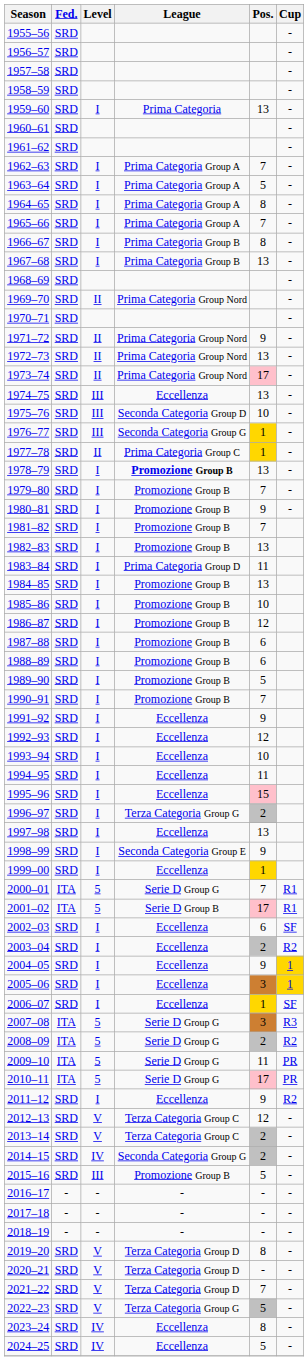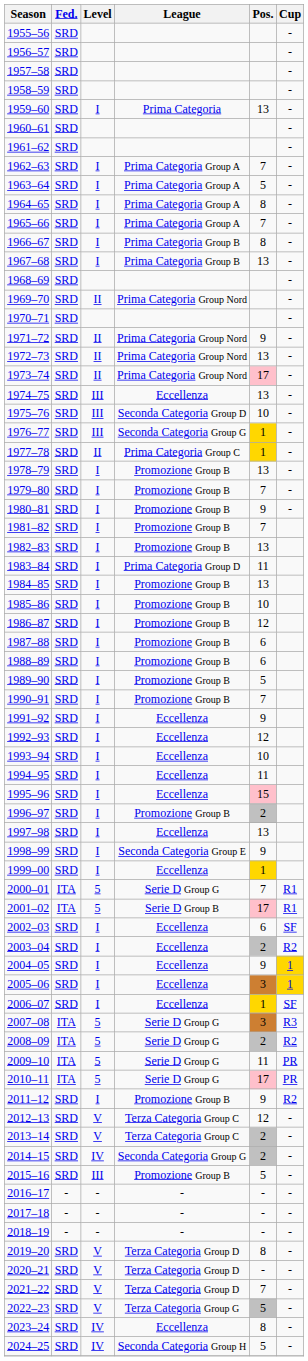 <table class="wikitable collapsible collapsed" style=text-align:center>
 <tr>
 <th>Season</th>
 <th><a href='#'>Fed.</a></th>
 <th>Level</th>
 <th>League</th>
 <th>Pos.</th>
 <th>Cup</th>
 </tr>
 <tr>
 <td><a href='#'>1955–56</a></td>
 <td><a href='#'>SRD</a></td>
 <td><small></small></td>
 <td></td>
 <td></td>
 <td>-</td>
 </tr>
 <tr>
 <td><a href='#'>1956–57</a></td>
 <td><a href='#'>SRD</a></td>
 <td><small></small></td>
 <td></td>
 <td></td>
 <td>-</td>
 </tr>
 <tr>
 <td><a href='#'>1957–58</a></td>
 <td><a href='#'>SRD</a></td>
 <td><small></small></td>
 <td></td>
 <td></td>
 <td>-</td>
 </tr>
 <tr>
 <td><a href='#'>1958–59</a></td>
 <td><a href='#'>SRD</a></td>
 <td><small></small></td>
 <td></td>
 <td></td>
 <td>-</td>
 </tr>
 <tr>
 <td><a href='#'>1959–60</a></td>
 <td><a href='#'>SRD</a></td>
 <td><a href='#'>I</a></td>
 <td><a href='#'>Prima Categoria</a></td>
 <td>13</td>
 <td>-</td>
 </tr>
 <tr>
 <td><a href='#'>1960–61</a></td>
 <td><a href='#'>SRD</a></td>
 <td><small></small></td>
 <td></td>
 <td></td>
 <td>-</td>
 </tr>
 <tr>
 <td><a href='#'>1961–62</a></td>
 <td><a href='#'>SRD</a></td>
 <td><small></small></td>
 <td></td>
 <td></td>
 <td>-</td>
 </tr>
 <tr>
 <td><a href='#'>1962–63</a></td>
 <td><a href='#'>SRD</a></td>
 <td><a href='#'>I</a></td>
 <td><a href='#'>Prima Categoria</a> <small>Group A</small></td>
 <td>7</td>
 <td>-</td>
 </tr>
 <tr>
 <td><a href='#'>1963–64</a></td>
 <td><a href='#'>SRD</a></td>
 <td><a href='#'>I</a></td>
 <td><a href='#'>Prima Categoria</a> <small>Group A</small></td>
 <td>5</td>
 <td>-</td>
 </tr>
 <tr>
 <td><a href='#'>1964–65</a></td>
 <td><a href='#'>SRD</a></td>
 <td><a href='#'>I</a></td>
 <td><a href='#'>Prima Categoria</a> <small>Group A</small></td>
 <td>8</td>
 <td>-</td>
 </tr>
 <tr>
 <td><a href='#'>1965–66</a></td>
 <td><a href='#'>SRD</a></td>
 <td><a href='#'>I</a></td>
 <td><a href='#'>Prima Categoria</a> <small>Group A</small></td>
 <td>7</td>
 <td>-</td>
 </tr>
 <tr>
 <td><a href='#'>1966–67</a></td>
 <td><a href='#'>SRD</a></td>
 <td><a href='#'>I</a></td>
 <td><a href='#'>Prima Categoria</a> <small>Group B</small></td>
 <td>8</td>
 <td>-</td>
 </tr>
 <tr>
 <td><a href='#'>1967–68</a></td>
 <td><a href='#'>SRD</a></td>
 <td><a href='#'>I</a></td>
 <td><a href='#'>Prima Categoria</a> <small>Group B</small></td>
 <td>13</td>
 <td>-</td>
 </tr>
 <tr>
 <td><a href='#'>1968–69</a></td>
 <td><a href='#'>SRD</a></td>
 <td><small></small></td>
 <td></td>
 <td></td>
 <td>-</td>
 </tr>
 <tr>
 <td><a href='#'>1969–70</a></td>
 <td><a href='#'>SRD</a></td>
 <td><a href='#'>II</a></td>
 <td><a href='#'>Prima Categoria</a> <small>Group Nord</small></td>
 <td></td>
 <td>-</td>
 </tr>
 <tr>
 <td><a href='#'>1970–71</a></td>
 <td><a href='#'>SRD</a></td>
 <td><small></small></td>
 <td></td>
 <td></td>
 <td>-</td>
 </tr>
 <tr>
 <td><a href='#'>1971–72</a></td>
 <td><a href='#'>SRD</a></td>
 <td><a href='#'>II</a></td>
 <td><a href='#'>Prima Categoria</a> <small>Group Nord</small></td>
 <td>9</td>
 <td>-</td>
 </tr>
 <tr>
 <td><a href='#'>1972–73</a></td>
 <td><a href='#'>SRD</a></td>
 <td><a href='#'>II</a></td>
 <td><a href='#'>Prima Categoria</a> <small>Group Nord</small></td>
 <td>13</td>
 <td>-</td>
 </tr>
 <tr>
 <td><a href='#'>1973–74</a></td>
 <td><a href='#'>SRD</a></td>
 <td><a href='#'>II</a></td>
 <td><a href='#'>Prima Categoria</a> <small>Group Nord</small></td>
 <td bgcolor="pink">17</td>
 <td>-</td>
 </tr>
 <tr>
 <td><a href='#'>1974–75</a></td>
 <td><a href='#'>SRD</a></td>
 <td><a href='#'>III</a></td>
 <td><a href='#'>Eccellenza</a></td>
 <td>13</td>
 <td>-</td>
 </tr>
 <tr>
 <td><a href='#'>1975–76</a></td>
 <td><a href='#'>SRD</a></td>
 <td><a href='#'>III</a></td>
 <td><a href='#'>Seconda Categoria</a> <small>Group D</small></td>
 <td>10</td>
 <td>-</td>
 </tr>
 <tr>
 <td><a href='#'>1976–77</a></td>
 <td><a href='#'>SRD</a></td>
 <td><a href='#'>III</a></td>
 <td><a href='#'>Seconda Categoria</a> <small>Group G</small></td>
 <td bgcolor="gold">1</td>
 <td>-</td>
 </tr>
 <tr>
 <td><a href='#'>1977–78</a></td>
 <td><a href='#'>SRD</a></td>
 <td><a href='#'>II</a></td>
 <td><a href='#'>Prima Categoria</a> <small>Group C</small></td>
 <td bgcolor="gold">1</td>
 <td>-</td>
 </tr>
 <tr>
 <td><a href='#'>1978–79</a></td>
 <td><a href='#'>SRD</a></td>
 <td><a href='#'>I</a></td>
-<td><strong><a href='#'>Promozione</a> <small>Group B</small></strong></td>
+<td><a href='#'>Promozione</a> <small>Group B</small></td>
 <td>13</td>
 <td>-</td>
 </tr>
 <tr>
 <td><a href='#'>1979–80</a></td>
 <td><a href='#'>SRD</a></td>
 <td><a href='#'>I</a></td>
 <td><a href='#'>Promozione</a> <small>Group B</small></td>
 <td>7</td>
 <td>-</td>
 </tr>
 <tr>
 <td><a href='#'>1980–81</a></td>
 <td><a href='#'>SRD</a></td>
 <td><a href='#'>I</a></td>
 <td><a href='#'>Promozione</a> <small>Group B</small></td>
 <td>9</td>
 <td>-</td>
 </tr>
 <tr>
 <td><a href='#'>1981–82</a></td>
 <td><a href='#'>SRD</a></td>
 <td><a href='#'>I</a></td>
 <td><a href='#'>Promozione</a> <small>Group B</small></td>
 <td>7</td>
 <td></td>
 </tr>
 <tr>
 <td><a href='#'>1982–83</a></td>
 <td><a href='#'>SRD</a></td>
 <td><a href='#'>I</a></td>
 <td><a href='#'>Promozione</a> <small>Group B</small></td>
 <td>13</td>
 <td></td>
 </tr>
 <tr>
 <td><a href='#'>1983–84</a></td>
 <td><a href='#'>SRD</a></td>
 <td><a href='#'>I</a></td>
 <td><a href='#'>Prima Categoria</a> <small>Group D</small></td>
 <td>11</td>
 <td></td>
 </tr>
 <tr>
 <td><a href='#'>1984–85</a></td>
 <td><a href='#'>SRD</a></td>
 <td><a href='#'>I</a></td>
 <td><a href='#'>Promozione</a> <small>Group B</small></td>
 <td>13</td>
 <td></td>
 </tr>
 <tr>
 <td><a href='#'>1985–86</a></td>
 <td><a href='#'>SRD</a></td>
 <td><a href='#'>I</a></td>
 <td><a href='#'>Promozione</a> <small>Group B</small></td>
 <td>10</td>
 <td></td>
 </tr>
 <tr>
 <td><a href='#'>1986–87</a></td>
 <td><a href='#'>SRD</a></td>
 <td><a href='#'>I</a></td>
 <td><a href='#'>Promozione</a> <small>Group B</small></td>
 <td>12</td>
 <td></td>
 </tr>
 <tr>
 <td><a href='#'>1987–88</a></td>
 <td><a href='#'>SRD</a></td>
 <td><a href='#'>I</a></td>
 <td><a href='#'>Promozione</a> <small>Group B</small></td>
 <td>6</td>
 <td></td>
 </tr>
 <tr>
 <td><a href='#'>1988–89</a></td>
 <td><a href='#'>SRD</a></td>
 <td><a href='#'>I</a></td>
 <td><a href='#'>Promozione</a> <small>Group B</small></td>
 <td>6</td>
 <td></td>
 </tr>
 <tr>
 <td><a href='#'>1989–90</a></td>
 <td><a href='#'>SRD</a></td>
 <td><a href='#'>I</a></td>
 <td><a href='#'>Promozione</a> <small>Group B</small></td>
 <td>5</td>
 <td></td>
 </tr>
 <tr>
 <td><a href='#'>1990–91</a></td>
 <td><a href='#'>SRD</a></td>
 <td><a href='#'>I</a></td>
 <td><a href='#'>Promozione</a> <small>Group B</small></td>
 <td>7</td>
 <td></td>
 </tr>
 <tr>
 <td><a href='#'>1991–92</a></td>
 <td><a href='#'>SRD</a></td>
 <td><a href='#'>I</a></td>
 <td><a href='#'>Eccellenza</a></td>
 <td>9</td>
 <td></td>
 </tr>
 <tr>
 <td><a href='#'>1992–93</a></td>
 <td><a href='#'>SRD</a></td>
 <td><a href='#'>I</a></td>
 <td><a href='#'>Eccellenza</a></td>
 <td>12</td>
 <td></td>
 </tr>
 <tr>
 <td><a href='#'>1993–94</a></td>
 <td><a href='#'>SRD</a></td>
 <td><a href='#'>I</a></td>
 <td><a href='#'>Eccellenza</a></td>
 <td>10</td>
 <td></td>
 </tr>
 <tr>
 <td><a href='#'>1994–95</a></td>
 <td><a href='#'>SRD</a></td>
 <td><a href='#'>I</a></td>
 <td><a href='#'>Eccellenza</a></td>
 <td>11</td>
 <td></td>
 </tr>
 <tr>
 <td><a href='#'>1995–96</a></td>
 <td><a href='#'>SRD</a></td>
 <td><a href='#'>I</a></td>
 <td><a href='#'>Eccellenza</a></td>
 <td bgcolor="pink">15</td>
 <td></td>
 </tr>
 <tr>
 <td><a href='#'>1996–97</a></td>
 <td><a href='#'>SRD</a></td>
 <td><a href='#'>I</a></td>
-<td><a href='#'>Terza Categoria</a> <small>Group G</small></td>
+<td><a href='#'>Promozione</a> <small>Group B</small></td>
 <td bgcolor="silver">2</td>
 <td></td>
 </tr>
 <tr>
 <td><a href='#'>1997–98</a></td>
 <td><a href='#'>SRD</a></td>
 <td><a href='#'>I</a></td>
 <td><a href='#'>Eccellenza</a></td>
 <td>13</td>
 <td></td>
 </tr>
 <tr>
 <td><a href='#'>1998–99</a></td>
 <td><a href='#'>SRD</a></td>
 <td><a href='#'>I</a></td>
 <td><a href='#'>Seconda Categoria</a> <small>Group E</small></td>
 <td>9</td>
 <td></td>
 </tr>
 <tr>
 <td><a href='#'>1999–00</a></td>
 <td><a href='#'>SRD</a></td>
 <td><a href='#'>I</a></td>
 <td><a href='#'>Eccellenza</a></td>
 <td bgcolor="gold">1</td>
 <td></td>
 </tr>
 <tr>
 <td><a href='#'>2000–01</a></td>
 <td><a href='#'>ITA</a></td>
 <td><a href='#'>5</a></td>
 <td><a href='#'>Serie D</a> <small>Group G</small></td>
 <td>7</td>
 <td><a href='#'>R1</a></td>
 </tr>
 <tr>
 <td><a href='#'>2001–02</a></td>
 <td><a href='#'>ITA</a></td>
 <td><a href='#'>5</a></td>
 <td><a href='#'>Serie D</a> <small>Group B</small></td>
 <td bgcolor="pink">17</td>
 <td><a href='#'>R1</a></td>
 </tr>
 <tr>
 <td><a href='#'>2002–03</a></td>
 <td><a href='#'>SRD</a></td>
 <td><a href='#'>I</a></td>
 <td><a href='#'>Eccellenza</a></td>
 <td>6</td>
 <td><a href='#'>SF</a></td>
 </tr>
 <tr>
 <td><a href='#'>2003–04</a></td>
 <td><a href='#'>SRD</a></td>
 <td><a href='#'>I</a></td>
 <td><a href='#'>Eccellenza</a></td>
 <td bgcolor="silver">2</td>
 <td><a href='#'>R2</a></td>
 </tr>
 <tr>
 <td><a href='#'>2004–05</a></td>
 <td><a href='#'>SRD</a></td>
 <td><a href='#'>I</a></td>
 <td><a href='#'>Eccellenza</a></td>
 <td>9</td>
 <td bgcolor="gold"><a href='#'>1</a></td>
 </tr>
 <tr>
 <td><a href='#'>2005–06</a></td>
 <td><a href='#'>SRD</a></td>
 <td><a href='#'>I</a></td>
 <td><a href='#'>Eccellenza</a></td>
 <td bgcolor="#CD7F32">3</td>
 <td bgcolor="gold"><a href='#'>1</a></td>
 </tr>
 <tr>
 <td><a href='#'>2006–07</a></td>
 <td><a href='#'>SRD</a></td>
 <td><a href='#'>I</a></td>
 <td><a href='#'>Eccellenza</a></td>
 <td bgcolor="gold">1</td>
 <td><a href='#'>SF</a></td>
 </tr>
 <tr>
 <td><a href='#'>2007–08</a></td>
 <td><a href='#'>ITA</a></td>
 <td><a href='#'>5</a></td>
 <td><a href='#'>Serie D</a> <small>Group G</small></td>
 <td bgcolor="#CD7F32">3</td>
 <td><a href='#'>R3</a></td>
 </tr>
 <tr>
 <td><a href='#'>2008–09</a></td>
 <td><a href='#'>ITA</a></td>
 <td><a href='#'>5</a></td>
 <td><a href='#'>Serie D</a> <small>Group G</small></td>
 <td bgcolor="silver">2</td>
 <td><a href='#'>R2</a></td>
 </tr>
 <tr>
 <td><a href='#'>2009–10</a></td>
 <td><a href='#'>ITA</a></td>
 <td><a href='#'>5</a></td>
 <td><a href='#'>Serie D</a> <small>Group G</small></td>
 <td>11</td>
 <td><a href='#'>PR</a></td>
 </tr>
 <tr>
 <td><a href='#'>2010–11</a></td>
 <td><a href='#'>ITA</a></td>
 <td><a href='#'>5</a></td>
 <td><a href='#'>Serie D</a> <small>Group G</small></td>
 <td bgcolor="pink">17</td>
 <td><a href='#'>PR</a></td>
 </tr>
 <tr>
 <td><a href='#'>2011–12</a></td>
 <td><a href='#'>SRD</a></td>
 <td><a href='#'>I</a></td>
-<td><a href='#'>Eccellenza</a></td>
+<td><a href='#'>Promozione</a> <small>Group B</small></td>
 <td>9</td>
 <td><a href='#'>R2</a></td>
 </tr>
 <tr>
 <td><a href='#'>2012–13</a></td>
 <td><a href='#'>SRD</a></td>
 <td><a href='#'>V</a></td>
 <td><a href='#'>Terza Categoria</a> <small>Group C</small></td>
 <td>12</td>
 <td>-</td>
 </tr>
 <tr>
 <td><a href='#'>2013–14</a></td>
 <td><a href='#'>SRD</a></td>
 <td><a href='#'>V</a></td>
 <td><a href='#'>Terza Categoria</a> <small>Group C</small></td>
 <td bgcolor="silver">2</td>
 <td>-</td>
 </tr>
 <tr>
 <td><a href='#'>2014–15</a></td>
 <td><a href='#'>SRD</a></td>
 <td><a href='#'>IV</a></td>
 <td><a href='#'>Seconda Categoria</a> <small>Group G</small></td>
 <td bgcolor="silver">2</td>
 <td>-</td>
 </tr>
 <tr>
 <td><a href='#'>2015–16</a></td>
 <td><a href='#'>SRD</a></td>
 <td><a href='#'>III</a></td>
 <td><a href='#'>Promozione</a> <small>Group B</small></td>
 <td>5</td>
 <td>-</td>
 </tr>
 <tr>
 <td><a href='#'>2016–17</a></td>
 <td>-</td>
 <td>-</td>
 <td>-</td>
 <td>-</td>
 <td>-</td>
 </tr>
 <tr>
 <td><a href='#'>2017–18</a></td>
 <td>-</td>
 <td>-</td>
 <td>-</td>
 <td>-</td>
 <td>-</td>
 </tr>
 <tr>
 <td><a href='#'>2018–19</a></td>
 <td>-</td>
 <td>-</td>
 <td>-</td>
 <td>-</td>
 <td>-</td>
 </tr>
 <tr>
 <td><a href='#'>2019–20</a></td>
 <td><a href='#'>SRD</a></td>
 <td><a href='#'>V</a></td>
 <td><a href='#'>Terza Categoria</a> <small>Group D</small></td>
 <td>8</td>
 <td>-</td>
 </tr>
 <tr>
 <td><a href='#'>2020–21</a></td>
 <td><a href='#'>SRD</a></td>
 <td><a href='#'>V</a></td>
 <td><a href='#'>Terza Categoria</a> <small>Group D</small></td>
 <td>-</td>
 <td>-</td>
 </tr>
 <tr>
 <td><a href='#'>2021–22</a></td>
 <td><a href='#'>SRD</a></td>
 <td><a href='#'>V</a></td>
 <td><a href='#'>Terza Categoria</a> <small>Group D</small></td>
 <td>7</td>
 <td>-</td>
 </tr>
 <tr>
 <td><a href='#'>2022–23</a></td>
 <td><a href='#'>SRD</a></td>
 <td><a href='#'>V</a></td>
 <td><a href='#'>Terza Categoria</a> <small>Group G</small></td>
 <td bgcolor="silver">5</td>
 <td>-</td>
 </tr>
 <tr>
 <td><a href='#'>2023–24</a></td>
 <td><a href='#'>SRD</a></td>
 <td><a href='#'>IV</a></td>
 <td><a href='#'>Eccellenza</a></td>
 <td>8</td>
 <td>-</td>
 </tr>
 <tr>
 <td><a href='#'>2024–25</a></td>
 <td><a href='#'>SRD</a></td>
 <td><a href='#'>IV</a></td>
-<td><a href='#'>Eccellenza</a></td>
+<td><a href='#'>Seconda Categoria</a> <small>Group H</small></td>
 <td>5</td>
 <td>-</td>
 </tr>
 <tr>
 </tr>
 </table>
